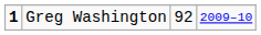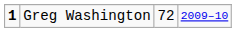 <table class="wikitable">
 <tr>
 </tr>
 <tr>
 <td><strong>1</strong></td>
 <td>Greg Washington</td>
-<td>92</td>
+<td>72</td>
 <td style="font-size:80%;"><a href='#'>2009–10</a></td>
 </tr>
 </table>
